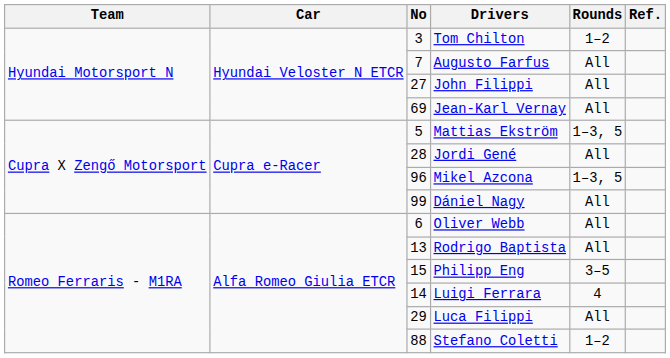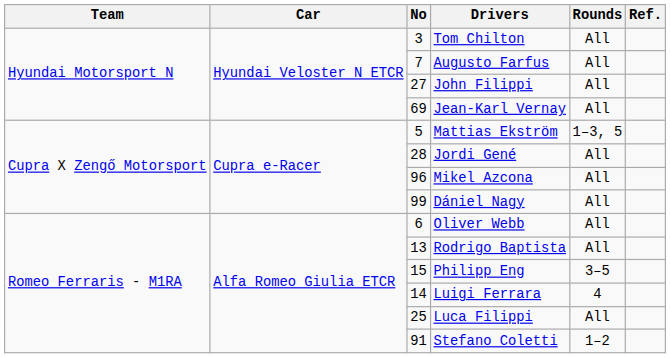 <table class="wikitable" style="font-size: 90%;">
 <tr>
 <th>Team</th>
 <th>Car</th>
 <th>No</th>
 <th>Drivers</th>
 <th>Rounds</th>
 <th>Ref.</th>
 </tr>
 <tr>
 <td rowspan=4> <a href='#'>Hyundai Motorsport N</a></td>
 <td rowspan=4><a href='#'>Hyundai Veloster N ETCR</a></td>
 <td align=center>3</td>
 <td> <a href='#'>Tom Chilton</a></td>
-<td align=center>1–2</td>
+<td align=center>All</td>
 <td></td>
 </tr>
 <tr>
 <td align=center>7</td>
 <td> <a href='#'>Augusto Farfus</a></td>
 <td align=center>All</td>
 <td></td>
 </tr>
 <tr>
 <td align=center>27</td>
 <td> <a href='#'>John Filippi</a></td>
 <td align=center>All</td>
 <td></td>
 </tr>
 <tr>
 <td align=center>69</td>
 <td> <a href='#'>Jean-Karl Vernay</a></td>
 <td align=center>All</td>
 <td></td>
 </tr>
 <tr>
 <td rowspan="4"> <a href='#'>Cupra</a> X <a href='#'>Zengő Motorsport</a></td>
 <td rowspan="4"><a href='#'>Cupra e-Racer</a></td>
 <td align=center>5</td>
 <td> <a href='#'>Mattias Ekström</a></td>
 <td align=center>1–3, 5</td>
 <td></td>
 </tr>
 <tr>
 <td align=center>28</td>
 <td> <a href='#'>Jordi Gené</a></td>
 <td align=center>All</td>
 <td></td>
 </tr>
 <tr>
 <td align=center>96</td>
 <td> <a href='#'>Mikel Azcona</a></td>
-<td align=center>1–3, 5</td>
+<td align=center>All</td>
 <td></td>
 </tr>
 <tr>
 <td align=center>99</td>
 <td> <a href='#'>Dániel Nagy</a></td>
 <td align=center>All</td>
 <td></td>
 </tr>
 <tr>
 <td rowspan=6> <a href='#'>Romeo Ferraris</a> - <a href='#'>M1RA</a></td>
 <td rowspan=6><a href='#'>Alfa Romeo Giulia ETCR</a></td>
 <td align=center>6</td>
 <td> <a href='#'>Oliver Webb</a></td>
 <td align=center>All</td>
 <td></td>
 </tr>
 <tr>
 <td align=center>13</td>
 <td> <a href='#'>Rodrigo Baptista</a></td>
 <td align=center>All</td>
 <td></td>
 </tr>
 <tr>
 <td align=center>15</td>
 <td> <a href='#'>Philipp Eng</a></td>
 <td align=center>3–5</td>
 <td></td>
 </tr>
 <tr>
 <td align=center>14</td>
 <td> <a href='#'>Luigi Ferrara</a></td>
 <td align=center>4</td>
 <td></td>
 </tr>
 <tr>
-<td align=center>29</td>
+<td align=center>25</td>
 <td> <a href='#'>Luca Filippi</a></td>
 <td align=center>All</td>
 <td></td>
 </tr>
 <tr>
-<td align=center>88</td>
+<td align=center>91</td>
 <td> <a href='#'>Stefano Coletti</a></td>
 <td align=center>1–2</td>
 <td></td>
 </tr>
 </table>
